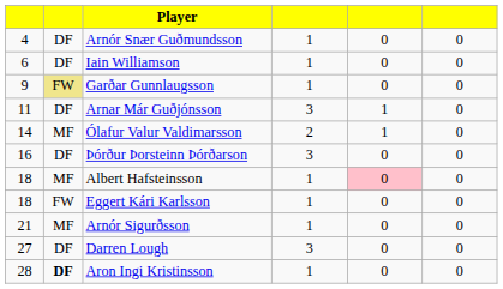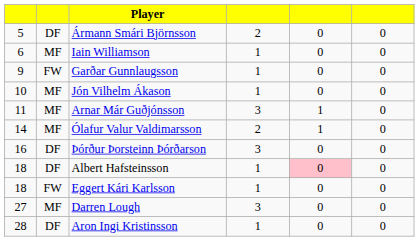 <table class="wikitable" style="text-align:center;">
 <tr>
 <th style="background:#ffff00; color:black; width:35px;"></th>
 <th style="background:#ffff00; color:black; width:35px;"></th>
 <th style="background:#ffff00; color:black; width:200px;">Player</th>
 <th style="background:#ffff00; color:black; width:75px;"></th>
 <th style="background:#ffff00; color:black; width:75px;"></th>
 <th style="background:#ffff00; color:black; width:75px;"></th>
 </tr>
 <tr>
-<td>4</td>
+<td>5</td>
 <td>DF</td>
-<td align=left> <a href='#'>Arnór Snær Guðmundsson</a></td>
-<td>1</td>
+<td align=left> <a href='#'>Ármann Smári Björnsson</a></td>
+<td>2</td>
 <td>0</td>
 <td>0</td>
 </tr>
 <tr>
 <td>6</td>
-<td>DF</td>
+<td>MF</td>
 <td align=left> <a href='#'>Iain Williamson</a></td>
 <td>1</td>
 <td>0</td>
 <td>0</td>
 </tr>
 <tr>
 <td>9</td>
-<td style="background: khaki;">FW</td>
+<td>FW</td>
 <td align=left> <a href='#'>Garðar Gunnlaugsson</a></td>
 <td>1</td>
 <td>0</td>
 <td>0</td>
 </tr>
 <tr>
+<td>10</td>
+<td>MF</td>
+<td align=left> <a href='#'>Jón Vilhelm Ákason</a></td>
+<td>1</td>
+<td>0</td>
+<td>0</td>
+</tr>
+<tr>
 <td>11</td>
-<td>DF</td>
+<td>MF</td>
 <td align=left> <a href='#'>Arnar Már Guðjónsson</a></td>
 <td>3</td>
 <td>1</td>
 <td>0</td>
 </tr>
 <tr>
 <td>14</td>
 <td>MF</td>
 <td align=left> <a href='#'>Ólafur Valur Valdimarsson</a></td>
 <td>2</td>
 <td>1</td>
 <td>0</td>
 </tr>
 <tr>
 <td>16</td>
 <td>DF</td>
 <td align=left> <a href='#'>Þórður Þorsteinn Þórðarson</a></td>
 <td>3</td>
 <td>0</td>
 <td>0</td>
 </tr>
 <tr>
 <td>18</td>
-<td>MF</td>
+<td>DF</td>
 <td align=left> Albert Hafsteinsson</td>
 <td>1</td>
 <td style="background: pink;">0</td>
 <td>0</td>
 </tr>
 <tr>
 <td>18</td>
 <td>FW</td>
 <td align=left> <a href='#'>Eggert Kári Karlsson</a></td>
 <td>1</td>
 <td>0</td>
 <td>0</td>
 </tr>
 <tr>
-<td>21</td>
+<td>27</td>
 <td>MF</td>
-<td align=left> <a href='#'>Arnór Sigurðsson</a></td>
-<td>1</td>
-<td>0</td>
-<td>0</td>
-</tr>
-<tr>
-<td>27</td>
-<td>DF</td>
 <td align=left> <a href='#'>Darren Lough</a></td>
 <td>3</td>
 <td>0</td>
 <td>0</td>
 </tr>
 <tr>
 <td>28</td>
-<td><strong>DF</strong></td>
+<td>DF</td>
 <td align=left> <a href='#'>Aron Ingi Kristinsson</a></td>
 <td>1</td>
 <td>0</td>
 <td>0</td>
 </tr>
 </table>
